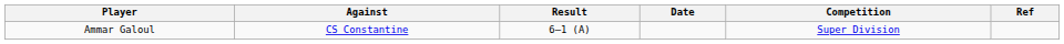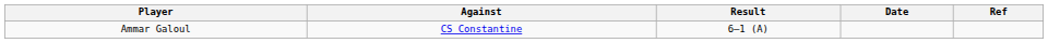 <table class="wikitable sortable alternance"  style="font-size:85%; text-align:center; line-height:14px; width:60%;">
 <tr>
 <th>Player</th>
 <th>Against</th>
 <th>Result</th>
 <th>Date</th>
-<th>Competition</th>
 <th>Ref</th>
 </tr>
 <tr>
 <td> Ammar Galoul</td>
 <td><a href='#'>CS Constantine</a></td>
 <td>6–1 (A)</td>
 <td></td>
-<td><a href='#'>Super Division</a></td>
 <td></td>
 </tr>
 </table>
